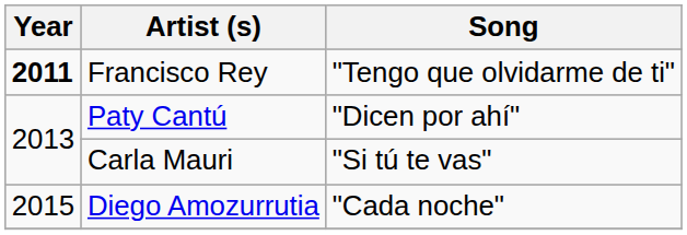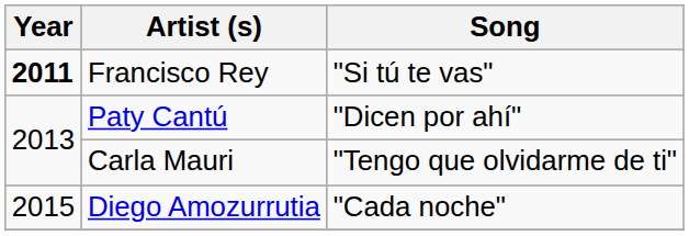 <table class="wikitable sortable">
 <tr>
 <th>Year</th>
 <th>Artist (s)</th>
 <th>Song</th>
 </tr>
 <tr>
 <td><strong>2011</strong></td>
 <td>Francisco Rey</td>
-<td>"Tengo que olvidarme de ti"</td>
+<td>"Si tú te vas"</td>
 </tr>
 <tr>
 <td rowspan="2">2013</td>
 <td><a href='#'>Paty Cantú</a></td>
 <td>"Dicen por ahí"</td>
 </tr>
 <tr>
 <td>Carla Mauri</td>
-<td>"Si tú te vas"</td>
+<td>"Tengo que olvidarme de ti"</td>
 </tr>
 <tr>
 <td>2015</td>
 <td><a href='#'>Diego Amozurrutia</a></td>
 <td>"Cada noche"</td>
 </tr>
 <tr>
 </tr>
 </table>
